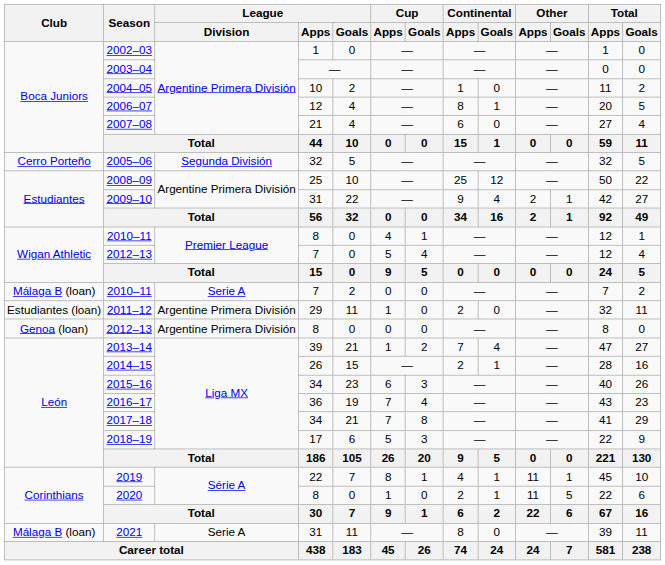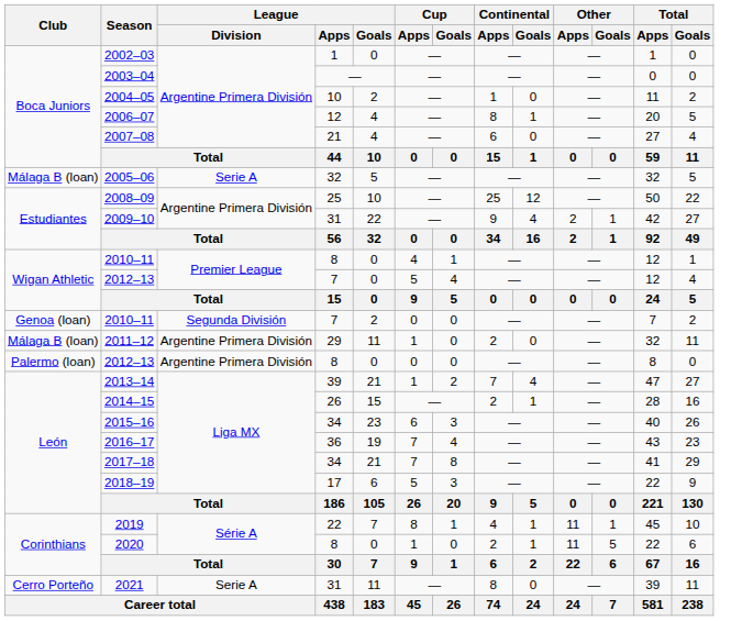 <table class="wikitable" style="text-align:center">
 <tr>
 <th rowspan="2">Club</th>
 <th rowspan="2">Season</th>
 <th colspan="3">League</th>
 <th colspan="2">Cup</th>
 <th colspan="2">Continental</th>
 <th colspan="2">Other</th>
 <th colspan="2">Total</th>
 </tr>
 <tr>
 <th>Division</th>
 <th>Apps</th>
 <th>Goals</th>
 <th>Apps</th>
 <th>Goals</th>
 <th>Apps</th>
 <th>Goals</th>
 <th>Apps</th>
 <th>Goals</th>
 <th>Apps</th>
 <th>Goals</th>
 </tr>
 <tr>
 <td rowspan="6"><a href='#'>Boca Juniors</a></td>
 <td><a href='#'>2002–03</a></td>
 <td rowspan="5"><a href='#'>Argentine Primera División</a></td>
 <td>1</td>
 <td>0</td>
 <td colspan="2">—</td>
 <td colspan="2">—</td>
 <td colspan="2">—</td>
 <td>1</td>
 <td>0</td>
 </tr>
 <tr>
 <td><a href='#'>2003–04</a></td>
 <td colspan="2">—</td>
 <td colspan="2">—</td>
 <td colspan="2">—</td>
 <td colspan="2">—</td>
 <td>0</td>
 <td>0</td>
 </tr>
 <tr>
 <td><a href='#'>2004–05</a></td>
 <td>10</td>
 <td>2</td>
 <td colspan="2">—</td>
 <td>1</td>
 <td>0</td>
 <td colspan="2">—</td>
 <td>11</td>
 <td>2</td>
 </tr>
 <tr>
 <td><a href='#'>2006–07</a></td>
 <td>12</td>
 <td>4</td>
 <td colspan="2">—</td>
 <td>8</td>
 <td>1</td>
 <td colspan="2">—</td>
 <td>20</td>
 <td>5</td>
 </tr>
 <tr>
 <td><a href='#'>2007–08</a></td>
 <td>21</td>
 <td>4</td>
 <td colspan="2">—</td>
 <td>6</td>
 <td>0</td>
 <td colspan="2">—</td>
 <td>27</td>
 <td>4</td>
 </tr>
 <tr>
 <th colspan="2">Total</th>
 <th>44</th>
 <th>10</th>
 <th>0</th>
 <th>0</th>
 <th>15</th>
 <th>1</th>
 <th>0</th>
 <th>0</th>
 <th>59</th>
 <th>11</th>
 </tr>
 <tr>
-<td><a href='#'>Cerro Porteño</a></td>
+<td><a href='#'>Málaga B</a> (loan)</td>
 <td><a href='#'>2005–06</a></td>
-<td><a href='#'>Segunda División</a></td>
+<td><a href='#'>Serie A</a></td>
 <td>32</td>
 <td>5</td>
 <td colspan="2">—</td>
 <td colspan="2">—</td>
 <td colspan="2">—</td>
 <td>32</td>
 <td>5</td>
 </tr>
 <tr>
 <td rowspan="3"><a href='#'>Estudiantes</a></td>
 <td><a href='#'>2008–09</a></td>
 <td rowspan="2">Argentine Primera División</td>
 <td>25</td>
 <td>10</td>
 <td colspan="2">—</td>
 <td>25</td>
 <td>12</td>
 <td colspan="2">—</td>
 <td>50</td>
 <td>22</td>
 </tr>
 <tr>
 <td><a href='#'>2009–10</a></td>
 <td>31</td>
 <td>22</td>
 <td colspan="2">—</td>
 <td>9</td>
 <td>4</td>
 <td>2</td>
 <td>1</td>
 <td>42</td>
 <td>27</td>
 </tr>
 <tr>
 <th colspan="2">Total</th>
 <th>56</th>
 <th>32</th>
 <th>0</th>
 <th>0</th>
 <th>34</th>
 <th>16</th>
 <th>2</th>
 <th>1</th>
 <th>92</th>
 <th>49</th>
 </tr>
 <tr>
 <td rowspan="3"><a href='#'>Wigan Athletic</a></td>
 <td><a href='#'>2010–11</a></td>
 <td rowspan="2"><a href='#'>Premier League</a></td>
 <td>8</td>
 <td>0</td>
 <td>4</td>
 <td>1</td>
 <td colspan="2">—</td>
 <td colspan="2">—</td>
 <td>12</td>
 <td>1</td>
 </tr>
 <tr>
 <td><a href='#'>2012–13</a></td>
 <td>7</td>
 <td>0</td>
 <td>5</td>
 <td>4</td>
 <td colspan="2">—</td>
 <td colspan="2">—</td>
 <td>12</td>
 <td>4</td>
 </tr>
 <tr>
 <th colspan="2">Total</th>
 <th>15</th>
 <th>0</th>
 <th>9</th>
 <th>5</th>
 <th>0</th>
 <th>0</th>
 <th>0</th>
 <th>0</th>
 <th>24</th>
 <th>5</th>
 </tr>
 <tr>
-<td><a href='#'>Málaga B</a> (loan)</td>
+<td><a href='#'>Genoa</a> (loan)</td>
 <td><a href='#'>2010–11</a></td>
-<td><a href='#'>Serie A</a></td>
+<td><a href='#'>Segunda División</a></td>
 <td>7</td>
 <td>2</td>
 <td>0</td>
 <td>0</td>
 <td colspan="2">—</td>
 <td colspan="2">—</td>
 <td>7</td>
 <td>2</td>
 </tr>
 <tr>
-<td>Estudiantes (loan)</td>
+<td><a href='#'>Málaga B</a> (loan)</td>
 <td><a href='#'>2011–12</a></td>
 <td>Argentine Primera División</td>
 <td>29</td>
 <td>11</td>
 <td>1</td>
 <td>0</td>
 <td>2</td>
 <td>0</td>
 <td colspan="2">—</td>
 <td>32</td>
 <td>11</td>
 </tr>
 <tr>
-<td><a href='#'>Genoa</a> (loan)</td>
+<td><a href='#'>Palermo</a> (loan)</td>
 <td><a href='#'>2012–13</a></td>
 <td>Argentine Primera División</td>
 <td>8</td>
 <td>0</td>
 <td>0</td>
 <td>0</td>
 <td colspan="2">—</td>
 <td colspan="2">—</td>
 <td>8</td>
 <td>0</td>
 </tr>
 <tr>
 <td rowspan="7"><a href='#'>León</a></td>
 <td><a href='#'>2013–14</a></td>
 <td rowspan="6"><a href='#'>Liga MX</a></td>
 <td>39</td>
 <td>21</td>
 <td>1</td>
 <td>2</td>
 <td>7</td>
 <td>4</td>
 <td colspan="2">—</td>
 <td>47</td>
 <td>27</td>
 </tr>
 <tr>
 <td><a href='#'>2014–15</a></td>
 <td>26</td>
 <td>15</td>
 <td colspan="2">—</td>
 <td>2</td>
 <td>1</td>
 <td colspan="2">—</td>
 <td>28</td>
 <td>16</td>
 </tr>
 <tr>
 <td><a href='#'>2015–16</a></td>
 <td>34</td>
 <td>23</td>
 <td>6</td>
 <td>3</td>
 <td colspan="2">—</td>
 <td colspan="2">—</td>
 <td>40</td>
 <td>26</td>
 </tr>
 <tr>
 <td><a href='#'>2016–17</a></td>
 <td>36</td>
 <td>19</td>
 <td>7</td>
 <td>4</td>
 <td colspan="2">—</td>
 <td colspan="2">—</td>
 <td>43</td>
 <td>23</td>
 </tr>
 <tr>
 <td><a href='#'>2017–18</a></td>
 <td>34</td>
 <td>21</td>
 <td>7</td>
 <td>8</td>
 <td colspan="2">—</td>
 <td colspan="2">—</td>
 <td>41</td>
 <td>29</td>
 </tr>
 <tr>
 <td><a href='#'>2018–19</a></td>
 <td>17</td>
 <td>6</td>
 <td>5</td>
 <td>3</td>
 <td colspan="2">—</td>
 <td colspan="2">—</td>
 <td>22</td>
 <td>9</td>
 </tr>
 <tr>
 <th colspan="2">Total</th>
 <th>186</th>
 <th>105</th>
 <th>26</th>
 <th>20</th>
 <th>9</th>
 <th>5</th>
 <th>0</th>
 <th>0</th>
 <th>221</th>
 <th>130</th>
 </tr>
 <tr>
 <td rowspan="3"><a href='#'>Corinthians</a></td>
 <td><a href='#'>2019</a></td>
 <td rowspan="2"><a href='#'>Série A</a></td>
 <td>22</td>
 <td>7</td>
 <td>8</td>
 <td>1</td>
 <td>4</td>
 <td>1</td>
 <td>11</td>
 <td>1</td>
 <td>45</td>
 <td>10</td>
 </tr>
 <tr>
 <td><a href='#'>2020</a></td>
 <td>8</td>
 <td>0</td>
 <td>1</td>
 <td>0</td>
 <td>2</td>
 <td>1</td>
 <td>11</td>
 <td>5</td>
 <td>22</td>
 <td>6</td>
 </tr>
 <tr>
 <th colspan="2">Total</th>
 <th>30</th>
 <th>7</th>
 <th>9</th>
 <th>1</th>
 <th>6</th>
 <th>2</th>
 <th>22</th>
 <th>6</th>
 <th>67</th>
 <th>16</th>
 </tr>
 <tr>
-<td><a href='#'>Málaga B</a> (loan)</td>
+<td><a href='#'>Cerro Porteño</a></td>
 <td><a href='#'>2021</a></td>
 <td>Serie A</td>
 <td>31</td>
 <td>11</td>
 <td colspan="2">—</td>
 <td>8</td>
 <td>0</td>
 <td colspan="2">—</td>
 <td>39</td>
 <td>11</td>
 </tr>
 <tr>
 <th colspan="3">Career total</th>
 <th>438</th>
 <th>183</th>
 <th>45</th>
 <th>26</th>
 <th>74</th>
 <th>24</th>
 <th>24</th>
 <th>7</th>
 <th>581</th>
 <th>238</th>
 </tr>
 </table>
